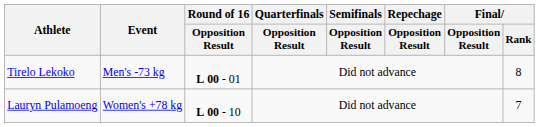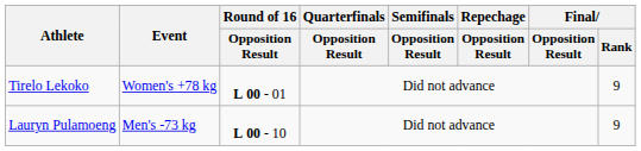 <table class="wikitable" style="font-size:90%;">
 <tr>
 <th rowspan=2>Athlete</th>
 <th rowspan=2>Event</th>
 <th>Round of 16</th>
 <th>Quarterfinals</th>
 <th>Semifinals</th>
 <th>Repechage</th>
 <th colspan=2>Final/</th>
 </tr>
 <tr style="font-size:95%">
 <th>Opposition<br>Result</th>
 <th>Opposition<br>Result</th>
 <th>Opposition<br>Result</th>
 <th>Opposition<br>Result</th>
 <th>Opposition<br>Result</th>
 <th>Rank</th>
 </tr>
 <tr align=center>
 <td align=left><a href='#'>Tirelo Lekoko</a></td>
-<td align=left><a href='#'>Men's -73 kg</a></td>
+<td align=left><a href='#'>Women's +78 kg</a></td>
 <td><br><strong>L</strong> <strong>00</strong> - 01</td>
 <td colspan=4>Did not advance</td>
-<td>8</td>
+<td>9</td>
 </tr>
 <tr align=center>
 <td align=left><a href='#'>Lauryn Pulamoeng</a></td>
-<td align=left><a href='#'>Women's +78 kg</a></td>
+<td align=left><a href='#'>Men's -73 kg</a></td>
 <td><br><strong>L</strong> <strong>00</strong> - 10</td>
 <td colspan=4>Did not advance</td>
-<td>7</td>
+<td>9</td>
 </tr>
 </table>
